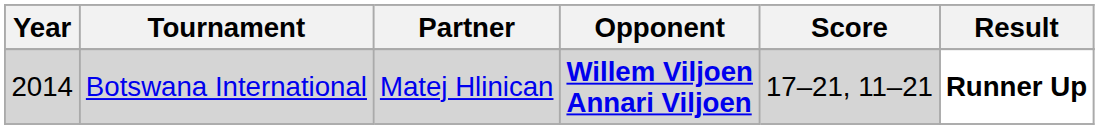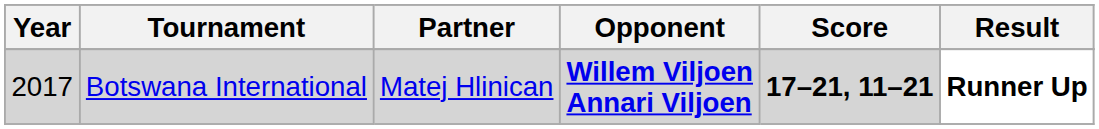 <table class="sortable wikitable" style="font-size: 90%;">
 <tr>
 <th>Year</th>
 <th>Tournament</th>
 <th>Partner</th>
 <th>Opponent</th>
 <th>Score</th>
 <th>Result</th>
 </tr>
 <tr>
 </tr>
 <tr style="background:#D5D5D5">
-<td align="center">2014</td>
+<td align="center">2017</td>
 <td align="left"><a href='#'>Botswana International</a></td>
 <td align="left"> <a href='#'>Matej Hlinican</a></td>
 <td align="left"><strong> <a href='#'>Willem Viljoen</a><br> <a href='#'>Annari Viljoen</a></strong></td>
-<td align="left">17–21, 11–21</td>
+<td align="left"><strong>17–21, 11–21</strong></td>
 <td style="text-align:left; background:white"> <strong>Runner Up</strong></td>
 </tr>
 </table>
